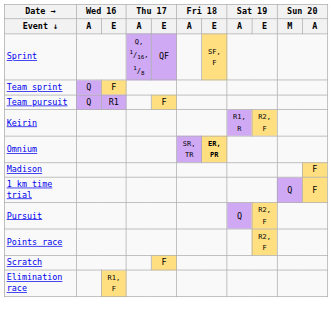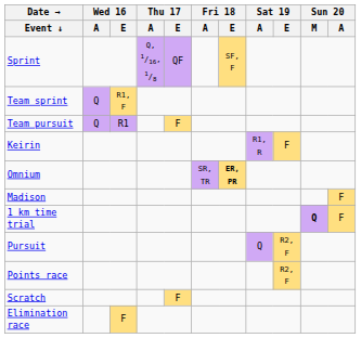 <table class="wikitable" style="margin:0.5em auto; font-size:90%; line-height:1.25em;text-align:center;">
 <tr>
 <th>Date →</th>
 <th colspan=2>Wed 16</th>
 <th colspan=2>Thu 17</th>
 <th colspan=2>Fri 18</th>
 <th colspan=2>Sat 19</th>
 <th colspan=2>Sun 20</th>
 </tr>
 <tr>
 <th style="width:8em;">Event ↓</th>
 <th style="width:2.5em;">A</th>
 <th style="width:2.5em;">E</th>
 <th style="width:2.5em;">A</th>
 <th style="width:2.5em;">E</th>
 <th style="width:2.5em;">A</th>
 <th style="width:2.5em;">E</th>
 <th style="width:2.5em;">A</th>
 <th style="width:2.5em;">E</th>
 <th style="width:2.5em;">M</th>
 <th style="width:2.5em;">A</th>
 </tr>
 <tr>
 <td align=left><a href='#'>Sprint</a></td>
 <td colspan=2></td>
 <td bgcolor="#D0A9F5"><small>Q,</small><br><small><sup>1</sup>/<sub>16</sub>,<br><sup>1</sup>/<sub>8</sub></small></td>
 <td bgcolor="#D0A9F5">QF</td>
 <td></td>
 <td bgcolor="#FFDF80"><small>SF, F</small></td>
 <td colspan=2></td>
 <td colspan=2></td>
 </tr>
 <tr>
 <td align=left><a href='#'>Team sprint</a></td>
 <td bgcolor="#D0A9F5">Q</td>
-<td bgcolor="#FFDF80">F</td>
+<td bgcolor="#FFDF80"><small>R1, F</small></td>
 <td colspan=2></td>
 <td colspan=2></td>
 <td colspan=2></td>
 <td colspan=2></td>
 </tr>
 <tr>
 <td align=left><a href='#'>Team pursuit</a></td>
 <td bgcolor="#D0A9F5">Q</td>
 <td bgcolor="#D0A9F5">R1</td>
 <td></td>
 <td bgcolor="#FFDF80">F</td>
 <td colspan=2></td>
 <td colspan=2></td>
 <td colspan=2></td>
 </tr>
 <tr>
 <td align=left><a href='#'>Keirin</a></td>
 <td colspan=2></td>
 <td colspan=2></td>
 <td colspan=2></td>
 <td bgcolor="#D0A9F5"><small>R1, R</small></td>
-<td bgcolor="#FFDF80"><small>R2, F</small></td>
+<td bgcolor="#FFDF80">F</td>
 <td colspan=2></td>
 </tr>
 <tr>
 <td align=left><a href='#'>Omnium</a></td>
 <td colspan=2></td>
 <td colspan=2></td>
 <td bgcolor="#D0A9F5"><small>SR, TR</small></td>
 <td bgcolor="#FFDF80"><strong><small>ER, PR</small></strong></td>
 <td colspan=2></td>
 <td colspan=2></td>
 </tr>
 <tr>
 <td align=left><a href='#'>Madison</a></td>
 <td colspan=2></td>
 <td colspan=2></td>
 <td colspan=2></td>
 <td colspan=2></td>
 <td></td>
 <td bgcolor="#FFDF80">F</td>
 </tr>
 <tr>
 <td align=left><a href='#'>1 km time trial</a></td>
 <td colspan=2></td>
 <td colspan=2></td>
 <td colspan=2></td>
 <td colspan=2></td>
-<td bgcolor="#D0A9F5">Q</td>
+<td bgcolor="#D0A9F5"><strong>Q</strong></td>
 <td bgcolor="#FFDF80">F</td>
 </tr>
 <tr>
 <td align=left><a href='#'>Pursuit</a></td>
 <td colspan=2></td>
 <td colspan=2></td>
 <td colspan=2></td>
 <td bgcolor="#D0A9F5">Q</td>
 <td bgcolor="#FFDF80"><small>R2, F</small></td>
 <td colspan=2></td>
 </tr>
 <tr>
 <td align=left><a href='#'>Points race</a></td>
 <td colspan=2></td>
 <td colspan=2></td>
 <td colspan=2></td>
 <td></td>
 <td bgcolor="#FFDF80"><small>R2, F</small></td>
 <td colspan=2></td>
 </tr>
 <tr>
 <td align=left><a href='#'>Scratch</a></td>
 <td colspan=2></td>
 <td></td>
 <td bgcolor="#FFDF80">F</td>
 <td colspan=2></td>
 <td colspan=2></td>
 <td colspan=2></td>
 </tr>
 <tr>
 <td align=left><a href='#'>Elimination race</a></td>
 <td></td>
-<td bgcolor="#FFDF80"><small>R1, F</small></td>
+<td bgcolor="#FFDF80">F</td>
 <td colspan=2></td>
 <td colspan=2></td>
 <td colspan=2></td>
 <td colspan=2></td>
 </tr>
 </table>
